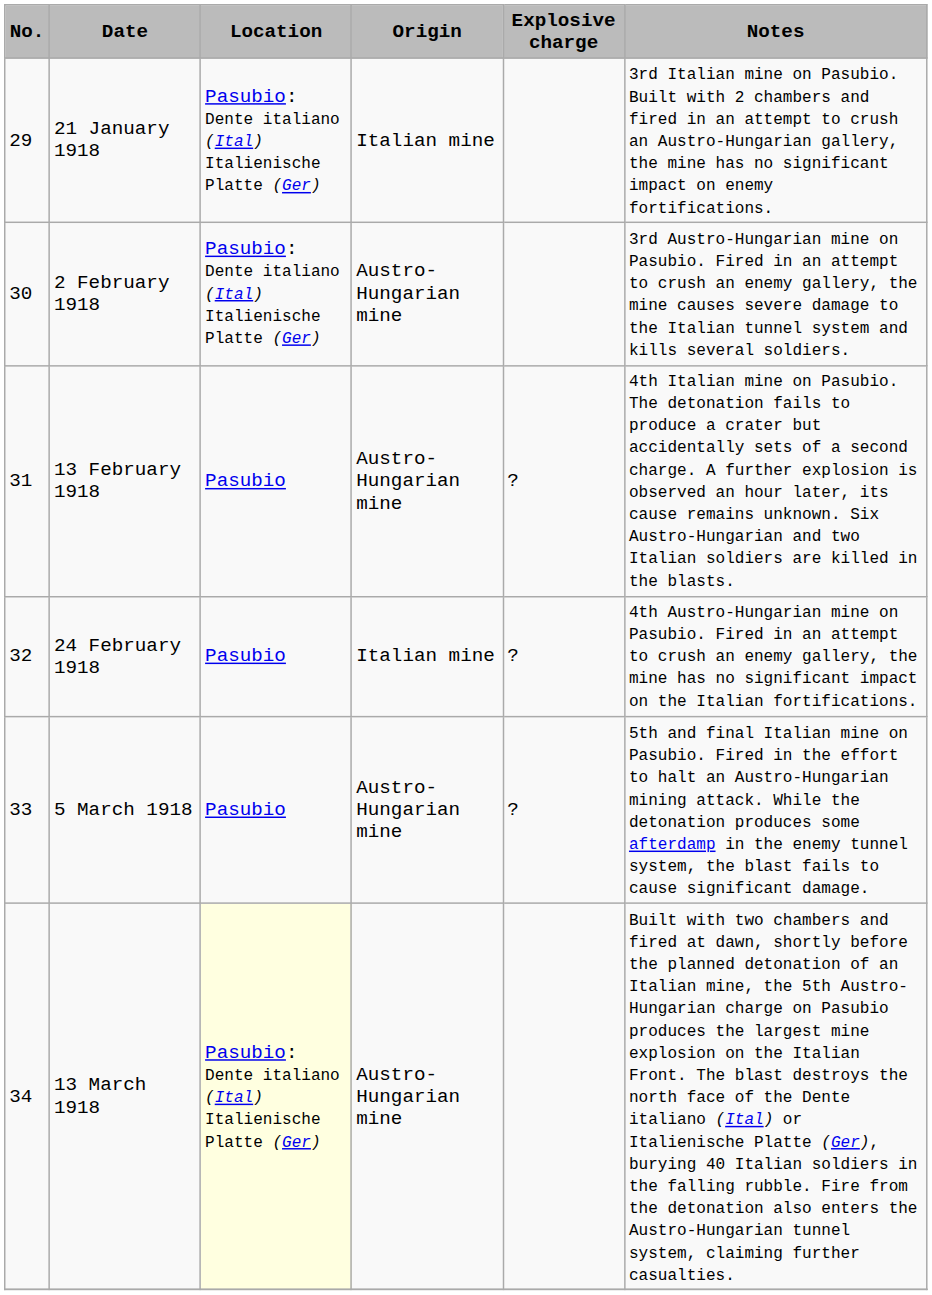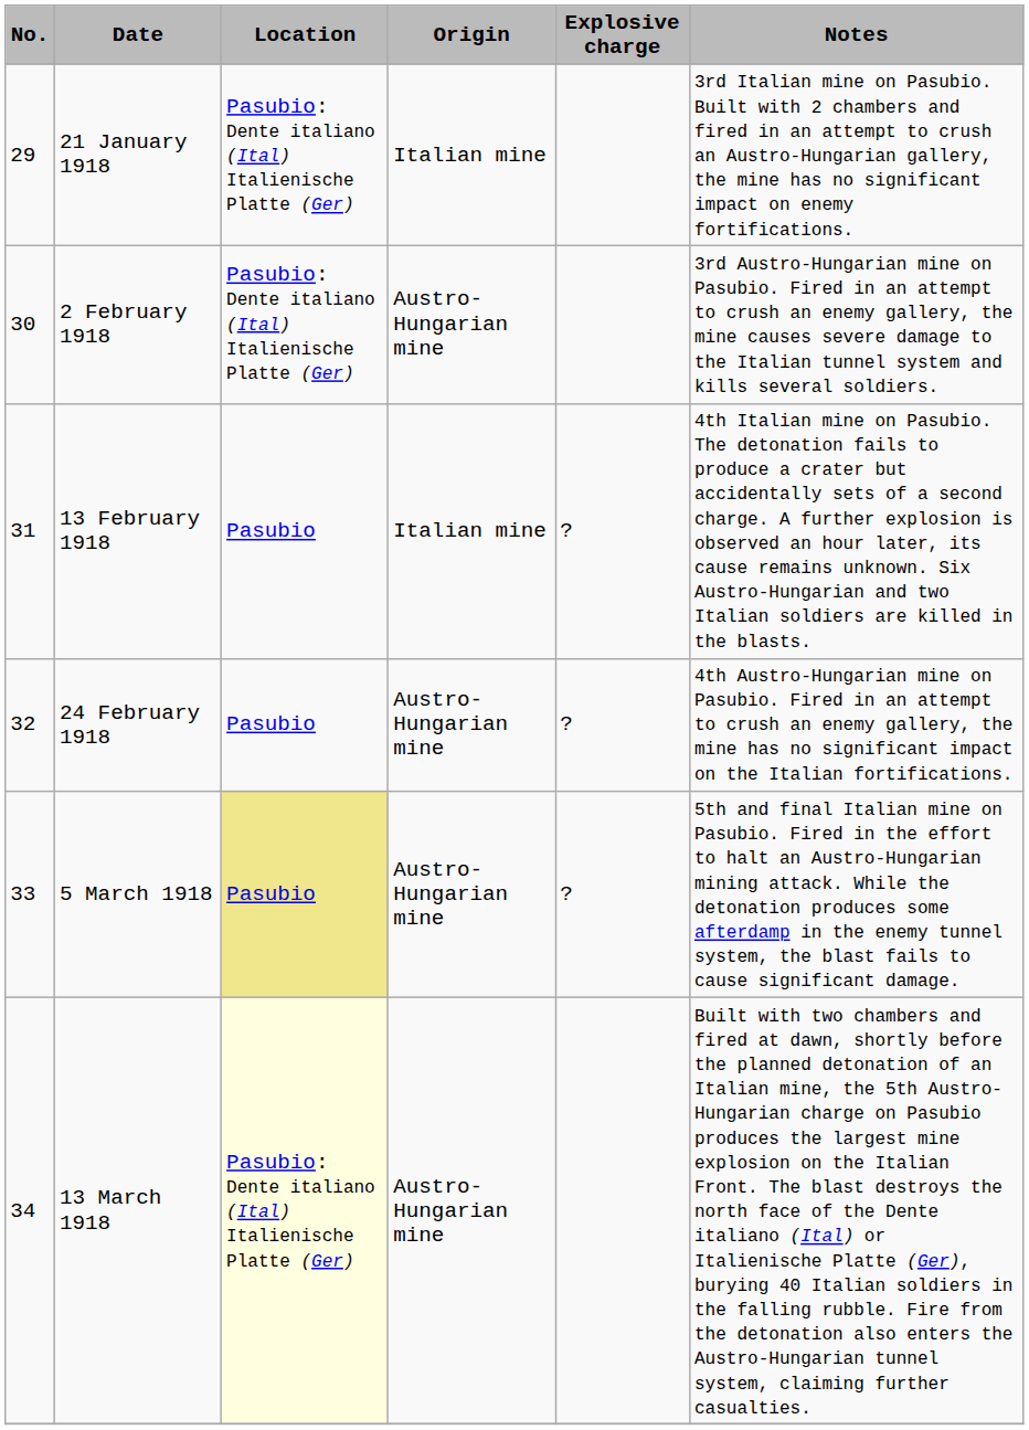 <table class="wikitable sortable" style="width:100%;">
 <tr>
 <th style="background-color: #BBBBBB; width:1%; align=left">No.</th>
 <th style="background-color: #BBBBBB; width:15%; align=left">Date</th>
 <th style="background-color: #BBBBBB; width:15%; align=left">Location</th>
 <th style="background-color: #BBBBBB; width:15%; align=left">Origin</th>
 <th style="background-color: #BBBBBB; width:10%; align=left">Explosive charge</th>
 <th style="background-color: #BBBBBB; width:30%; align=left">Notes</th>
 </tr>
 <tr>
 <td>29</td>
 <td align="left">21 January 1918</td>
 <td align="left"><a href='#'>Pasubio</a>:<small> <br> Dente italiano <em>(<a href='#'>Ital</a>)</em> <br> Italienische Platte <em>(<a href='#'>Ger</a>)</em></small></td>
 <td align="left">Italian mine</td>
 <td align="left"></td>
 <td align="left"><small>3rd Italian mine on Pasubio. Built with 2 chambers and fired in an attempt to crush an Austro-Hungarian gallery, the mine has no significant impact on enemy fortifications.</small></td>
 </tr>
 <tr>
 <td>30</td>
 <td align="left">2 February 1918</td>
 <td align="left"><a href='#'>Pasubio</a>:<small> <br> Dente italiano <em>(<a href='#'>Ital</a>)</em> <br> Italienische Platte <em>(<a href='#'>Ger</a>)</em></small></td>
 <td align="left">Austro-Hungarian mine</td>
 <td align="left"></td>
 <td align="left"><small>3rd Austro-Hungarian mine on Pasubio. Fired in an attempt to crush an enemy gallery, the mine causes severe damage to the Italian tunnel system and kills several soldiers.</small></td>
 </tr>
 <tr>
 <td>31</td>
 <td align="left">13 February 1918</td>
 <td align="left"><a href='#'>Pasubio</a></td>
-<td align="left">Austro-Hungarian mine</td>
+<td align="left">Italian mine</td>
 <td align="left">?</td>
 <td align="left"><small>4th Italian mine on Pasubio. The detonation fails to produce a crater but accidentally sets of a second charge. A further explosion is observed an hour later, its cause remains unknown. Six Austro-Hungarian and two Italian soldiers are killed in the blasts.</small></td>
 </tr>
 <tr>
 <td>32</td>
 <td align="left">24 February 1918</td>
 <td align="left"><a href='#'>Pasubio</a></td>
-<td align="left">Italian mine</td>
+<td align="left">Austro-Hungarian mine</td>
 <td align="left">?</td>
 <td align="left"><small>4th Austro-Hungarian mine on Pasubio. Fired in an attempt to crush an enemy gallery, the mine has no significant impact on the Italian fortifications.</small></td>
 </tr>
 <tr>
 <td>33</td>
 <td align="left">5 March 1918</td>
-<td align="left"><a href='#'>Pasubio</a></td>
+<td align="left" style="background: khaki;"><a href='#'>Pasubio</a></td>
 <td align="left">Austro-Hungarian mine</td>
 <td align="left">?</td>
 <td align="left"><small>5th and final Italian mine on Pasubio. Fired in the effort to halt an Austro-Hungarian mining attack. While the detonation produces some <a href='#'>afterdamp</a> in the enemy tunnel system, the blast fails to cause significant damage.</small></td>
 </tr>
 <tr>
 <td>34</td>
 <td align="left">13 March 1918</td>
 <td align="left" style="background: lightyellow;"><a href='#'>Pasubio</a>:<small> <br> Dente italiano <em>(<a href='#'>Ital</a>)</em> <br> Italienische Platte <em>(<a href='#'>Ger</a>)</em></small></td>
 <td align="left">Austro-Hungarian  mine</td>
 <td align="left"></td>
 <td align="left"><small> Built with two chambers and fired at dawn, shortly before the planned detonation of an Italian mine, the 5th Austro-Hungarian charge on Pasubio produces the largest mine explosion on the Italian Front. The blast destroys the north face of the Dente italiano <em>(<a href='#'>Ital</a>)</em> or Italienische Platte <em>(<a href='#'>Ger</a>)</em>, burying 40 Italian soldiers in the falling rubble. Fire from the detonation also enters the Austro-Hungarian tunnel system, claiming further casualties.</small></td>
 </tr>
 <tr>
 </tr>
 </table>
